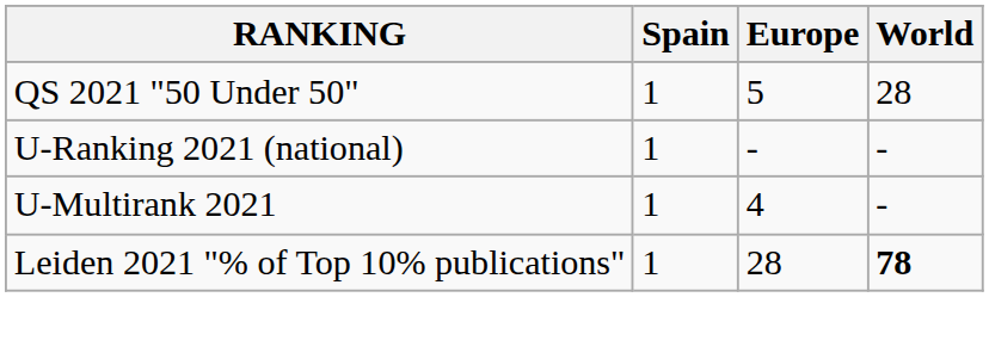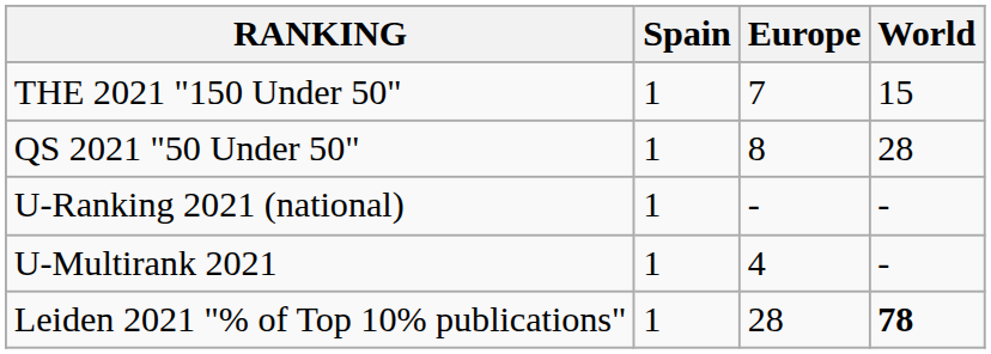 <table class="wikitable" align="center">
 <tr>
 <th scope="col">RANKING</th>
 <th scope="col">Spain</th>
 <th scope="col">Europe</th>
 <th scope="col">World</th>
 </tr>
 <tr>
+<td>THE 2021 "150 Under 50"</td>
+<td>1</td>
+<td>7</td>
+<td>15</td>
+</tr>
+<tr>
 <td>QS 2021 "50 Under 50"</td>
 <td>1</td>
-<td>5</td>
+<td>8</td>
 <td>28</td>
 </tr>
 <tr>
 <td>U-Ranking 2021 (national)</td>
 <td>1</td>
 <td>-</td>
 <td>-</td>
 </tr>
 <tr>
 <td>U-Multirank 2021</td>
 <td>1</td>
 <td>4</td>
 <td>-</td>
 </tr>
 <tr>
 <td>Leiden 2021 "% of Top 10% publications"</td>
 <td>1</td>
 <td>28</td>
 <td><strong>78</strong></td>
 </tr>
 </table>
